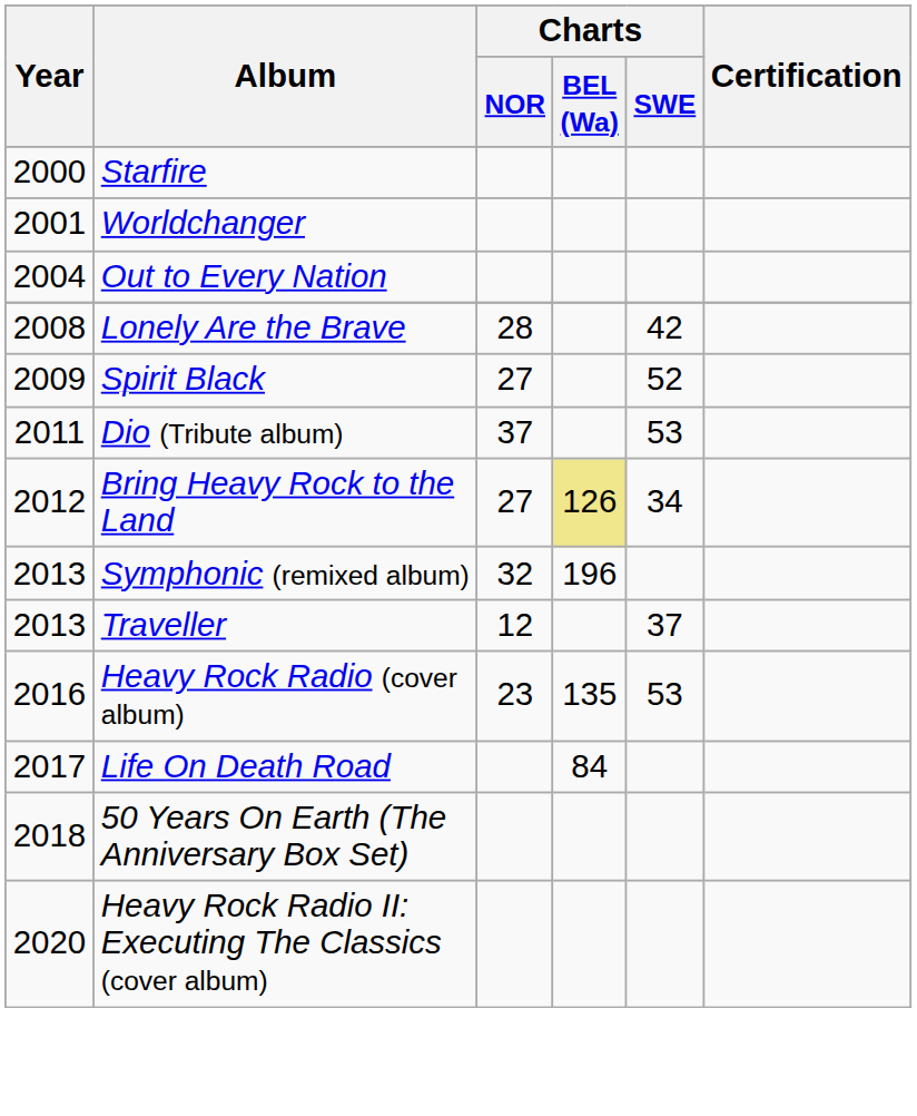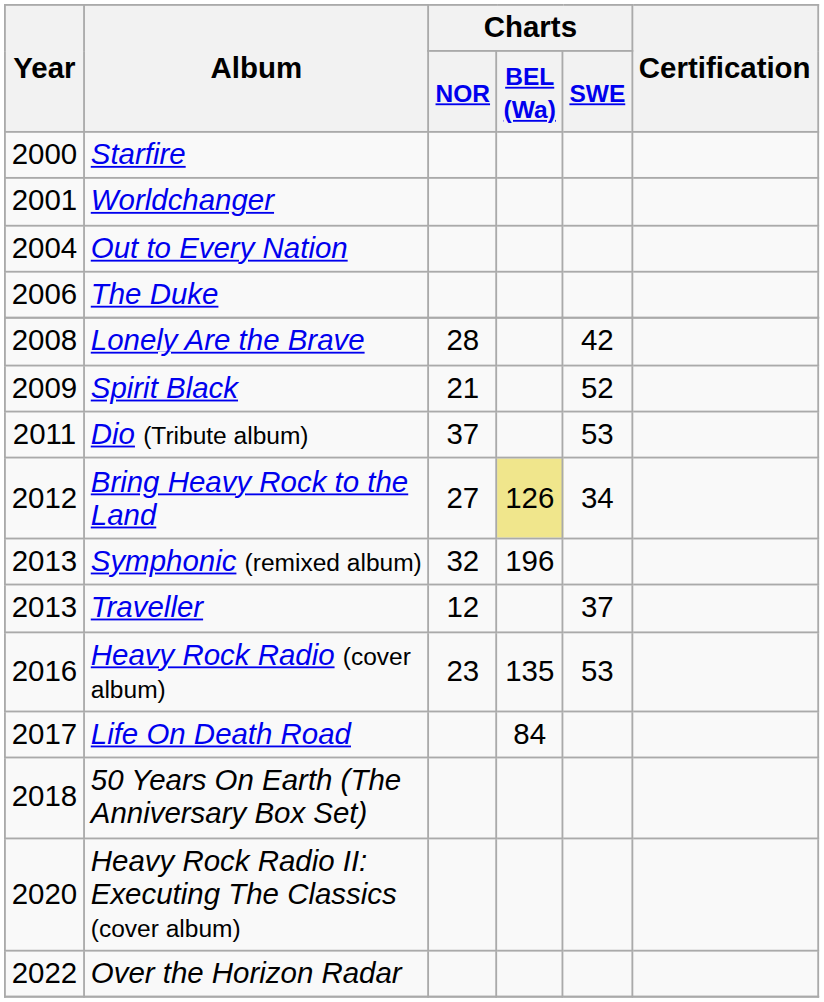 <table class="wikitable">
 <tr>
 <th align="center" rowspan="2">Year</th>
 <th align="center" rowspan="2" width="180">Album</th>
 <th align="center" colspan="3">Charts</th>
 <th align="center" rowspan="2" width="80">Certification</th>
 </tr>
 <tr>
 <th width="20"><small><a href='#'>NOR</a><br></small></th>
 <th width="20"><small><a href='#'>BEL <br>(Wa)</a><br></small></th>
 <th width="20"><small><a href='#'>SWE</a><br></small></th>
 </tr>
 <tr>
 <td align="center">2000</td>
 <td><em><a href='#'>Starfire</a></em></td>
 <td align="center"></td>
 <td align="center"></td>
 <td align="center"></td>
 <td align="center"></td>
 </tr>
 <tr>
 <td align="center">2001</td>
 <td><em><a href='#'>Worldchanger</a></em></td>
 <td align="center"></td>
 <td align="center"></td>
 <td align="center"></td>
 <td align="center"></td>
 </tr>
 <tr>
 <td align="center">2004</td>
 <td><em><a href='#'>Out to Every Nation</a></em></td>
 <td align="center"></td>
 <td align="center"></td>
 <td align="center"></td>
 <td align="center"></td>
 </tr>
 <tr>
+<td align="center">2006</td>
+<td><em><a href='#'>The Duke</a></em></td>
+<td align="center"></td>
+<td align="center"></td>
+<td align="center"></td>
+<td align="center"></td>
+</tr>
+<tr>
 </tr>
 <tr>
 <td align="center">2008</td>
 <td><em><a href='#'>Lonely Are the Brave</a></em></td>
 <td align="center">28</td>
 <td align="center"></td>
 <td align="center">42</td>
 <td align="center"></td>
 </tr>
 <tr>
 <td align="center">2009</td>
 <td><em><a href='#'>Spirit Black</a></em></td>
-<td align="center">27</td>
+<td align="center">21</td>
 <td align="center"></td>
 <td align="center">52</td>
 <td align="center"></td>
 </tr>
 <tr>
 <td align="center">2011</td>
 <td><em><a href='#'>Dio</a></em> <small>(Tribute album)</small></td>
 <td align="center">37</td>
 <td align="center"></td>
 <td align="center">53</td>
 <td align="center"></td>
 </tr>
 <tr>
 <td align="center">2012</td>
 <td><em><a href='#'>Bring Heavy Rock to the Land</a></em></td>
 <td align="center">27</td>
 <td align="center" style="background: khaki;">126</td>
 <td align="center">34</td>
 <td align="center"></td>
 </tr>
 <tr>
 <td align="center">2013</td>
 <td><em><a href='#'>Symphonic</a></em> <small>(remixed album)</small></td>
 <td align="center">32</td>
 <td align="center">196</td>
 <td align="center"></td>
 <td align="center"></td>
 </tr>
 <tr>
 <td align="center">2013</td>
 <td><em><a href='#'>Traveller</a></em></td>
 <td align="center">12</td>
 <td align="center"></td>
 <td align="center">37</td>
 <td align="center"></td>
 </tr>
 <tr>
 <td align="center">2016</td>
 <td><em><a href='#'>Heavy Rock Radio</a></em> <small>(cover album)</small></td>
 <td align="center">23</td>
 <td align="center">135</td>
 <td align="center">53</td>
 <td align="center"></td>
 </tr>
 <tr>
 <td align="center">2017</td>
 <td><em><a href='#'>Life On Death Road</a></em></td>
 <td align="center"></td>
 <td align="center">84</td>
 <td align="center"></td>
 <td align="center"></td>
 </tr>
 <tr>
 <td align="center">2018</td>
 <td><em>50 Years On Earth (The Anniversary Box Set)</em></td>
 <td align="center"></td>
 <td align="center"></td>
 <td align="center"></td>
 <td align="center"></td>
 </tr>
 <tr>
 <td align="center">2020</td>
 <td><em>Heavy Rock Radio II: Executing The Classics</em> <small>(cover album)</small></td>
 <td align="center"></td>
 <td align="center"></td>
 <td align="center"></td>
 <td align="center"></td>
 </tr>
 <tr>
+<td align="center">2022</td>
+<td><em>Over the Horizon Radar</em></td>
+<td align="center"></td>
+<td align="center"></td>
+<td align="center"></td>
+<td align="center"></td>
+</tr>
+<tr>
 </tr>
 </table>
